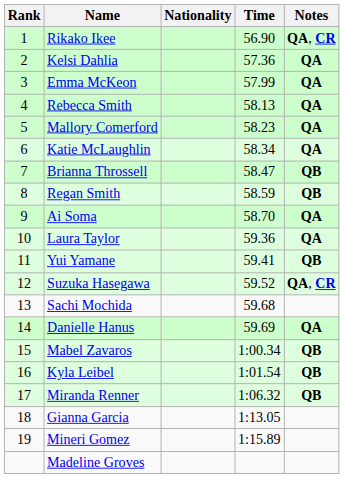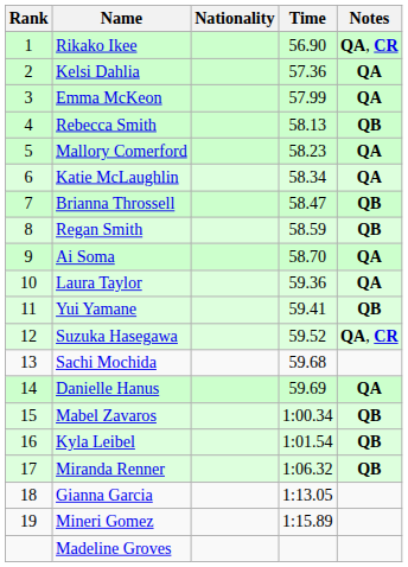 <table class="wikitable sortable" style="text-align:center">
 <tr>
 <th>Rank</th>
 <th>Name</th>
 <th>Nationality</th>
 <th>Time</th>
 <th>Notes</th>
 </tr>
 <tr bgcolor=ccffcc>
 <td>1</td>
 <td align=left><a href='#'>Rikako Ikee</a></td>
 <td align=left></td>
 <td>56.90</td>
 <td><strong>QA</strong>, <strong><a href='#'>CR</a></strong></td>
 </tr>
 <tr bgcolor=ccffcc>
 <td>2</td>
 <td align=left><a href='#'>Kelsi Dahlia</a></td>
 <td align=left></td>
 <td>57.36</td>
 <td><strong>QA</strong></td>
 </tr>
 <tr bgcolor=ccffcc>
 <td>3</td>
 <td align=left><a href='#'>Emma McKeon</a></td>
 <td align=left></td>
 <td>57.99</td>
 <td><strong>QA</strong></td>
 </tr>
 <tr bgcolor=ccffcc>
 <td>4</td>
 <td align=left><a href='#'>Rebecca Smith</a></td>
 <td align=left></td>
 <td>58.13</td>
-<td><strong>QA</strong></td>
+<td><strong>QB</strong></td>
 </tr>
 <tr bgcolor=ccffcc>
 <td>5</td>
 <td align=left><a href='#'>Mallory Comerford</a></td>
 <td align=left></td>
 <td>58.23</td>
 <td><strong>QA</strong></td>
 </tr>
 <tr bgcolor=ddffdd>
 <td>6</td>
 <td align=left><a href='#'>Katie McLaughlin</a></td>
 <td align=left></td>
 <td>58.34</td>
 <td><strong>QA</strong></td>
 </tr>
 <tr bgcolor=ccffcc>
 <td>7</td>
 <td align=left><a href='#'>Brianna Throssell</a></td>
 <td align=left></td>
 <td>58.47</td>
 <td><strong>QB</strong></td>
 </tr>
 <tr bgcolor=ddffdd>
 <td>8</td>
 <td align=left><a href='#'>Regan Smith</a></td>
 <td align=left></td>
 <td>58.59</td>
 <td><strong>QB</strong></td>
 </tr>
 <tr bgcolor=ccffcc>
 <td>9</td>
 <td align=left><a href='#'>Ai Soma</a></td>
 <td align=left></td>
 <td>58.70</td>
 <td><strong>QA</strong></td>
 </tr>
 <tr bgcolor=ddffdd>
 <td>10</td>
 <td align=left><a href='#'>Laura Taylor</a></td>
 <td align=left></td>
 <td>59.36</td>
 <td><strong>QA</strong></td>
 </tr>
 <tr bgcolor=ddffdd>
 <td>11</td>
 <td align=left><a href='#'>Yui Yamane</a></td>
 <td align=left></td>
 <td>59.41</td>
 <td><strong>QB</strong></td>
 </tr>
 <tr bgcolor=ddffdd>
 <td>12</td>
 <td align=left><a href='#'>Suzuka Hasegawa</a></td>
 <td align=left></td>
 <td>59.52</td>
 <td><strong>QA</strong>, <strong><a href='#'>CR</a></strong></td>
 </tr>
 <tr>
 <td>13</td>
 <td align=left><a href='#'>Sachi Mochida</a></td>
 <td align=left></td>
 <td>59.68</td>
 <td></td>
 </tr>
 <tr bgcolor=ccffcc>
 <td>14</td>
 <td align=left><a href='#'>Danielle Hanus</a></td>
 <td align=left></td>
 <td>59.69</td>
 <td><strong>QA</strong></td>
 </tr>
 <tr bgcolor=ddffdd>
 <td>15</td>
 <td align=left><a href='#'>Mabel Zavaros</a></td>
 <td align=left></td>
 <td>1:00.34</td>
 <td><strong>QB</strong></td>
 </tr>
 <tr bgcolor=ddffdd>
 <td>16</td>
 <td align=left><a href='#'>Kyla Leibel</a></td>
 <td align=left></td>
 <td>1:01.54</td>
 <td><strong>QB</strong></td>
 </tr>
 <tr bgcolor=ddffdd>
 <td>17</td>
 <td align=left><a href='#'>Miranda Renner</a></td>
 <td align=left></td>
 <td>1:06.32</td>
 <td><strong>QB</strong></td>
 </tr>
 <tr>
 <td>18</td>
 <td align=left><a href='#'>Gianna Garcia</a></td>
 <td align=left></td>
 <td>1:13.05</td>
 <td></td>
 </tr>
 <tr>
 <td>19</td>
 <td align=left><a href='#'>Mineri Gomez</a></td>
 <td align=left></td>
 <td>1:15.89</td>
 <td></td>
 </tr>
 <tr>
 <td></td>
 <td align=left><a href='#'>Madeline Groves</a></td>
 <td align=left></td>
 <td></td>
 <td></td>
 </tr>
 </table>
